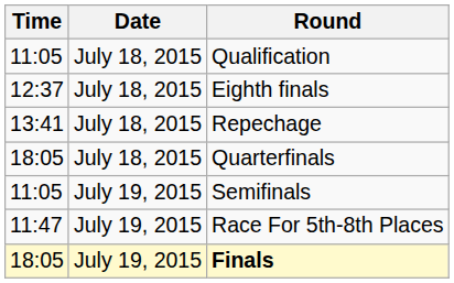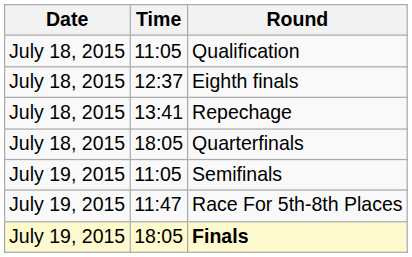 <table class="wikitable">
 <tr>
+<th>Date</th>
 <th>Time</th>
-<th>Date</th>
 <th>Round</th>
 </tr>
 <tr>
+<td>July 18, 2015</td>
 <td>11:05</td>
-<td>July 18, 2015</td>
 <td>Qualification</td>
 </tr>
 <tr>
+<td>July 18, 2015</td>
 <td>12:37</td>
-<td>July 18, 2015</td>
 <td>Eighth finals</td>
 </tr>
 <tr>
+<td>July 18, 2015</td>
 <td>13:41</td>
-<td>July 18, 2015</td>
 <td>Repechage</td>
 </tr>
 <tr>
+<td>July 18, 2015</td>
 <td>18:05</td>
-<td>July 18, 2015</td>
 <td>Quarterfinals</td>
 </tr>
 <tr>
+<td>July 19, 2015</td>
 <td>11:05</td>
-<td>July 19, 2015</td>
 <td>Semifinals</td>
 </tr>
 <tr>
+<td>July 19, 2015</td>
 <td>11:47</td>
-<td>July 19, 2015</td>
 <td>Race For 5th-8th Places</td>
 </tr>
 <tr style=background:lemonchiffon>
+<td>July 19, 2015</td>
 <td>18:05</td>
-<td>July 19, 2015</td>
 <td><strong>Finals</strong></td>
 </tr>
 </table>
